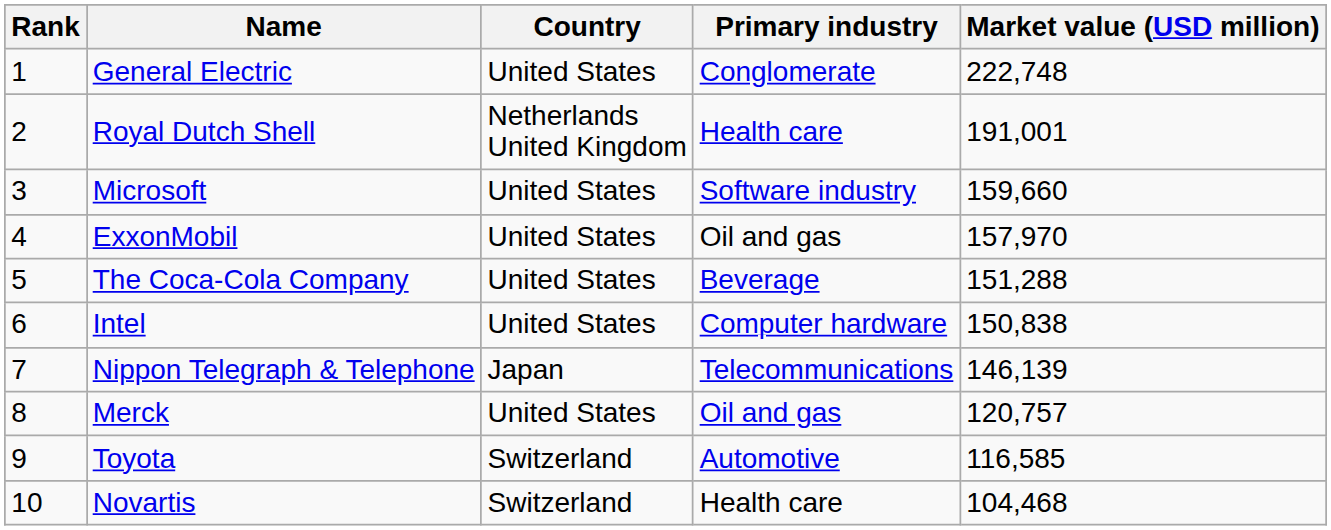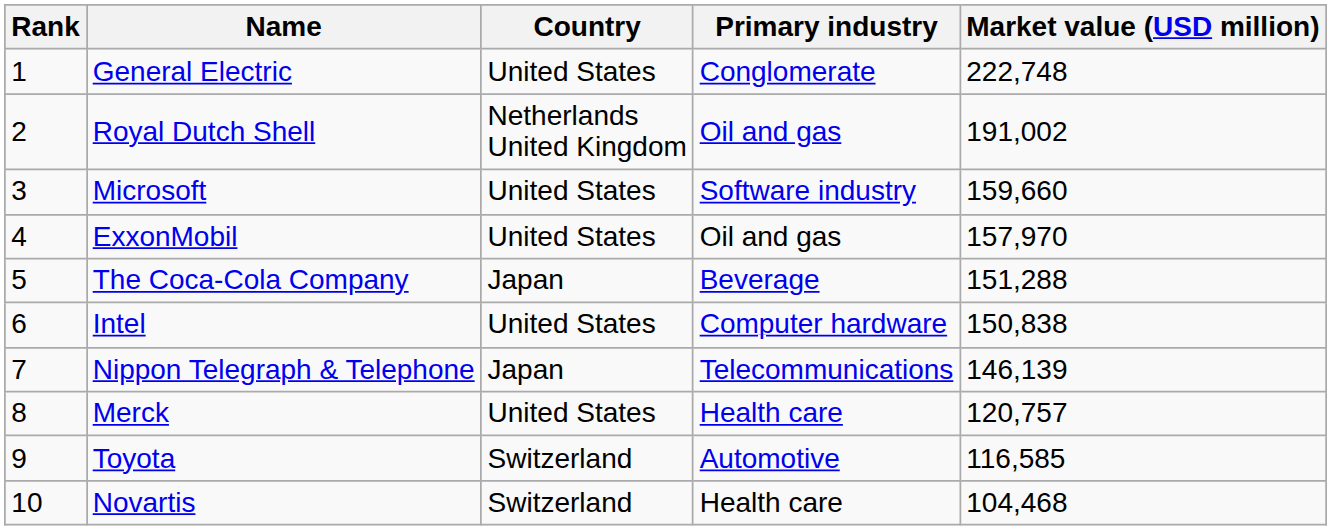 <table class="wikitable sortable">
 <tr>
 <th>Rank</th>
 <th>Name</th>
 <th>Country</th>
 <th>Primary industry</th>
 <th>Market value (<a href='#'>USD</a> million)</th>
 </tr>
 <tr>
 <td>1</td>
 <td><a href='#'>General Electric</a></td>
 <td>United States</td>
 <td><a href='#'>Conglomerate</a></td>
 <td>222,748</td>
 </tr>
 <tr>
 <td>2</td>
 <td><a href='#'>Royal Dutch Shell</a></td>
 <td>Netherlands<br>United Kingdom</td>
-<td><a href='#'>Health care</a></td>
-<td>191,001</td>
+<td><a href='#'>Oil and gas</a></td>
+<td>191,002</td>
 </tr>
 <tr>
 <td>3</td>
 <td><a href='#'>Microsoft</a></td>
 <td>United States</td>
 <td><a href='#'>Software industry</a></td>
 <td>159,660</td>
 </tr>
 <tr>
 <td>4</td>
 <td><a href='#'>ExxonMobil</a></td>
 <td>United States</td>
 <td>Oil and gas</td>
 <td>157,970</td>
 </tr>
 <tr>
 <td>5</td>
 <td><a href='#'>The Coca-Cola Company</a></td>
-<td>United States</td>
+<td>Japan</td>
 <td><a href='#'>Beverage</a></td>
 <td>151,288</td>
 </tr>
 <tr>
 <td>6</td>
 <td><a href='#'>Intel</a></td>
 <td>United States</td>
 <td><a href='#'>Computer hardware</a></td>
 <td>150,838</td>
 </tr>
 <tr>
 <td>7</td>
 <td><a href='#'>Nippon Telegraph & Telephone</a></td>
 <td>Japan</td>
 <td><a href='#'>Telecommunications</a></td>
 <td>146,139</td>
 </tr>
 <tr>
 <td>8</td>
 <td><a href='#'>Merck</a></td>
 <td>United States</td>
-<td><a href='#'>Oil and gas</a></td>
+<td><a href='#'>Health care</a></td>
 <td>120,757</td>
 </tr>
 <tr>
 <td>9</td>
 <td><a href='#'>Toyota</a></td>
 <td>Switzerland</td>
 <td><a href='#'>Automotive</a></td>
 <td>116,585</td>
 </tr>
 <tr>
 <td>10</td>
 <td><a href='#'>Novartis</a></td>
 <td>Switzerland</td>
 <td>Health care</td>
 <td>104,468</td>
 </tr>
 </table>
